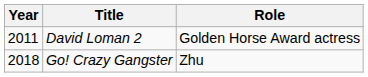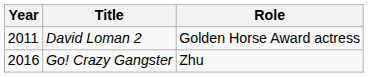 <table class="wikitable">
 <tr>
 <th>Year</th>
 <th>Title</th>
 <th>Role</th>
 </tr>
 <tr>
 <td>2011</td>
 <td><em>David Loman 2</em></td>
 <td>Golden Horse Award actress</td>
 </tr>
 <tr>
-<td>2018</td>
+<td>2016</td>
 <td><em>Go! Crazy Gangster</em></td>
 <td>Zhu</td>
 </tr>
 </table>
